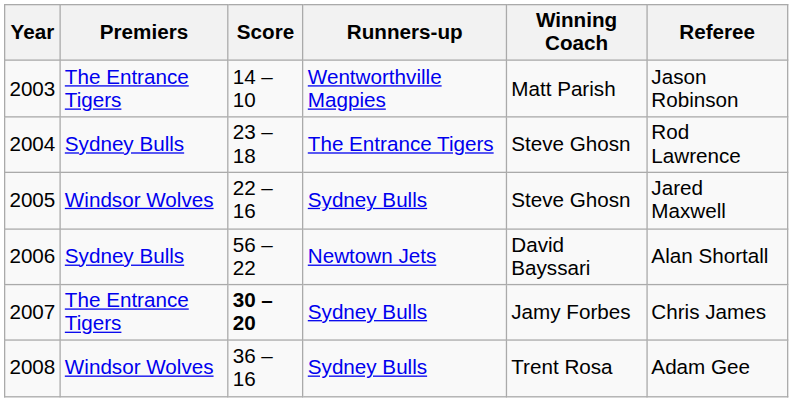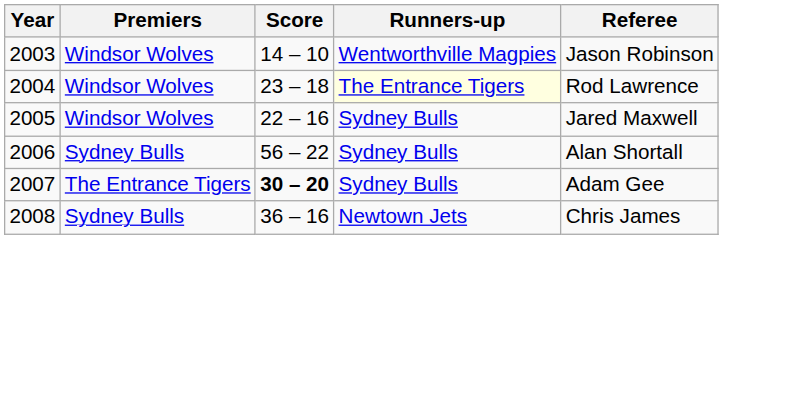 <table class="wikitable">
 <tr>
 <th>Year</th>
 <th>Premiers</th>
 <th>Score</th>
 <th>Runners-up</th>
-<th>Winning Coach</th>
 <th>Referee</th>
 </tr>
 <tr>
 <td>2003</td>
-<td> <a href='#'>The Entrance Tigers</a></td>
+<td> <a href='#'>Windsor Wolves</a></td>
 <td>14 – 10</td>
 <td> <a href='#'>Wentworthville Magpies</a></td>
-<td>Matt Parish</td>
 <td>Jason Robinson</td>
 </tr>
 <tr>
 <td>2004</td>
-<td> <a href='#'>Sydney Bulls</a></td>
+<td> <a href='#'>Windsor Wolves</a></td>
 <td>23 – 18</td>
-<td> <a href='#'>The Entrance Tigers</a></td>
-<td>Steve Ghosn</td>
+<td style="background: lightyellow;"> <a href='#'>The Entrance Tigers</a></td>
 <td>Rod Lawrence</td>
 </tr>
 <tr>
 <td>2005</td>
 <td> <a href='#'>Windsor Wolves</a></td>
 <td>22 – 16</td>
 <td> <a href='#'>Sydney Bulls</a></td>
-<td>Steve Ghosn</td>
 <td>Jared Maxwell</td>
 </tr>
 <tr>
 <td>2006</td>
 <td> <a href='#'>Sydney Bulls</a></td>
 <td>56 – 22</td>
-<td> <a href='#'>Newtown Jets</a></td>
-<td>David Bayssari</td>
+<td> <a href='#'>Sydney Bulls</a></td>
 <td>Alan Shortall</td>
 </tr>
 <tr>
 <td>2007</td>
 <td> <a href='#'>The Entrance Tigers</a></td>
 <td><strong>30 – 20</strong></td>
 <td> <a href='#'>Sydney Bulls</a></td>
-<td>Jamy Forbes</td>
-<td>Chris James</td>
+<td>Adam Gee</td>
 </tr>
 <tr>
 <td>2008</td>
-<td> <a href='#'>Windsor Wolves</a></td>
+<td> <a href='#'>Sydney Bulls</a></td>
 <td>36 – 16</td>
-<td> <a href='#'>Sydney Bulls</a></td>
-<td>Trent Rosa</td>
-<td>Adam Gee</td>
+<td> <a href='#'>Newtown Jets</a></td>
+<td>Chris James</td>
 </tr>
 </table>
